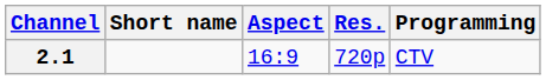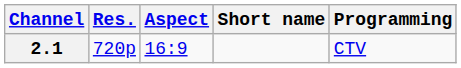 <table class="wikitable">
 <tr>
 <th><a href='#'>Channel</a></th>
+<th><a href='#'>Res.</a></th>
+<th><a href='#'>Aspect</a></th>
 <th>Short name</th>
-<th><a href='#'>Aspect</a></th>
-<th><a href='#'>Res.</a></th>
 <th>Programming</th>
 </tr>
 <tr>
 <th scope = "row">2.1</th>
+<td><a href='#'>720p</a></td>
+<td><a href='#'>16:9</a></td>
 <td></td>
-<td><a href='#'>16:9</a></td>
-<td><a href='#'>720p</a></td>
 <td><a href='#'>CTV</a></td>
 </tr>
 </table>
